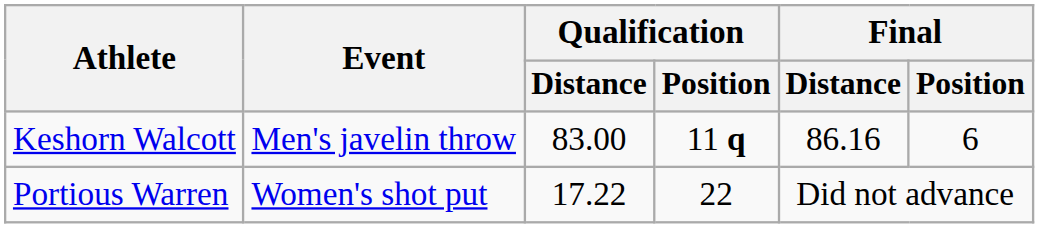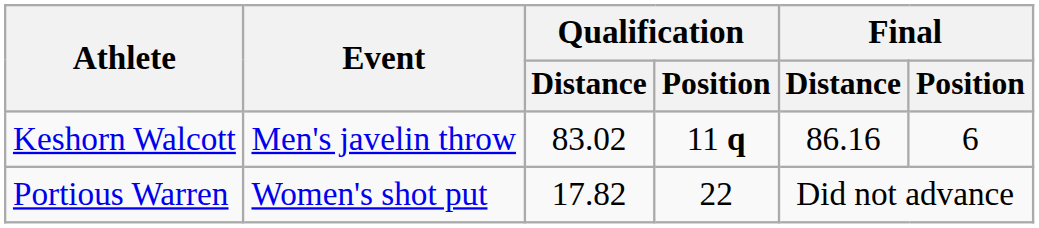 <table class=wikitable style="font-size:90%">
 <tr>
 <th rowspan="2">Athlete</th>
 <th rowspan="2">Event</th>
 <th colspan="2">Qualification</th>
 <th colspan="2">Final</th>
 </tr>
 <tr style="font-size:95%">
 <th>Distance</th>
 <th>Position</th>
 <th>Distance</th>
 <th>Position</th>
 </tr>
 <tr align=center>
 <td align=left><a href='#'>Keshorn Walcott</a></td>
 <td align=left><a href='#'>Men's javelin throw</a></td>
-<td>83.00</td>
+<td>83.02</td>
 <td>11 <strong>q</strong></td>
 <td>86.16</td>
 <td>6 </td>
 </tr>
 <tr align=center>
 <td align=left><a href='#'>Portious Warren</a></td>
 <td align=left><a href='#'>Women's shot put</a></td>
-<td>17.22</td>
+<td>17.82</td>
 <td>22</td>
 <td colspan=2>Did not advance</td>
 </tr>
 </table>
